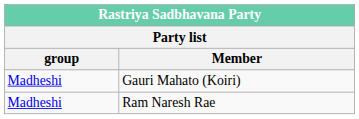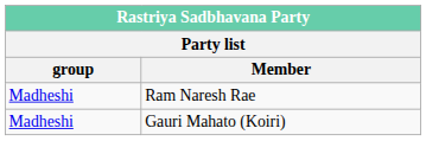 <table class="wikitable mw-collapsible mw-collapsed" role="presentation">
 <tr>
 <th colspan="2" style="width: 300pt; background:mediumaquamarine; color: white;">Rastriya Sadbhavana Party</th>
 </tr>
 <tr>
 <th colspan="2">Party list</th>
 </tr>
 <tr>
 <th> group</th>
 <th>Member</th>
 </tr>
 <tr>
 <td><a href='#'>Madheshi</a></td>
-<td>Gauri Mahato (Koiri)</td>
+<td>Ram Naresh Rae</td>
 </tr>
 <tr>
 <td><a href='#'>Madheshi</a></td>
-<td>Ram Naresh Rae</td>
+<td>Gauri Mahato (Koiri)</td>
 </tr>
 </table>
